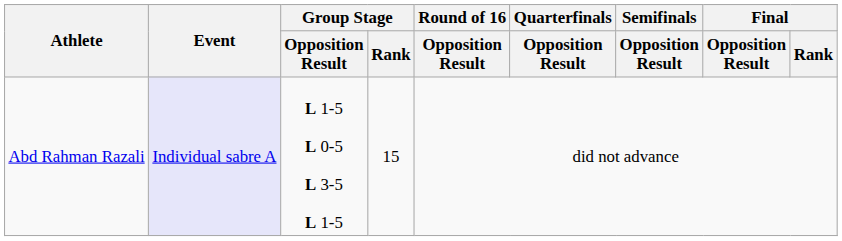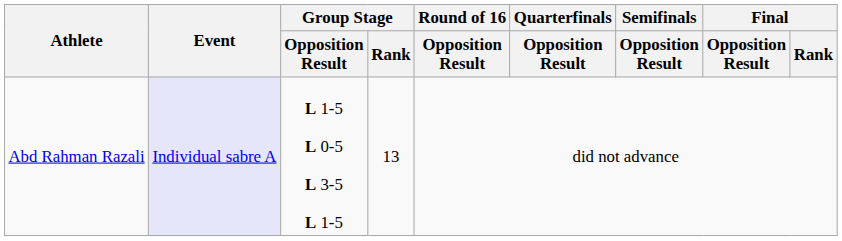 <table class=wikitable>
 <tr>
 <th rowspan="2">Athlete</th>
 <th rowspan="2">Event</th>
 <th colspan="2">Group Stage</th>
 <th>Round of 16</th>
 <th>Quarterfinals</th>
 <th>Semifinals</th>
 <th colspan="2">Final</th>
 </tr>
 <tr>
 <th>Opposition<br>Result</th>
 <th>Rank</th>
 <th>Opposition<br>Result</th>
 <th>Opposition<br>Result</th>
 <th>Opposition<br>Result</th>
 <th>Opposition<br>Result</th>
 <th>Rank</th>
 </tr>
 <tr align=center>
 <td align=left><a href='#'>Abd Rahman Razali</a></td>
 <td align=left style="background: lavender;"><a href='#'>Individual sabre A</a></td>
 <td> <br> <strong>L</strong> 1-5<br> <br> <strong>L</strong> 0-5<br> <br> <strong>L</strong> 3-5<br> <br> <strong>L</strong> 1-5</td>
-<td>15</td>
+<td>13</td>
 <td colspan=5>did not advance</td>
 </tr>
 </table>
